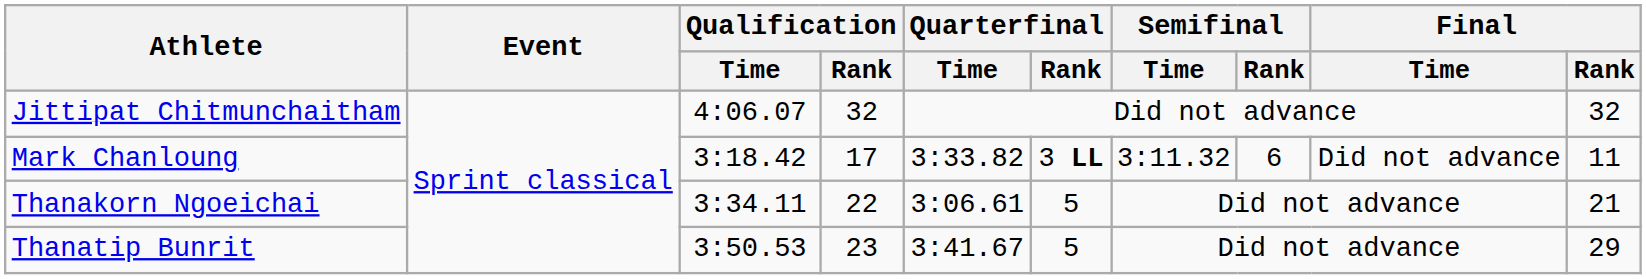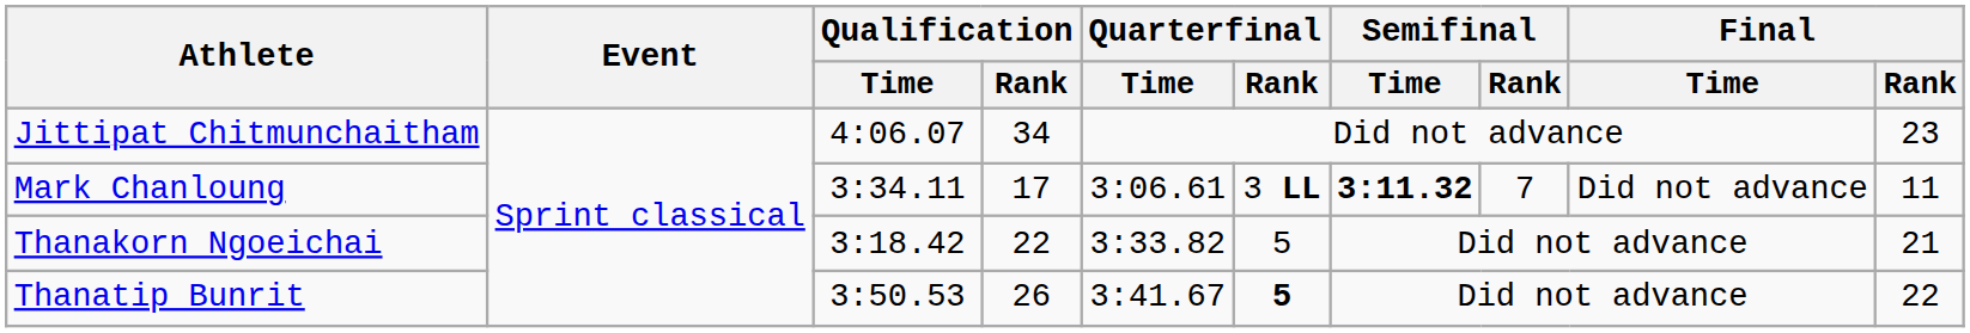 <table class=wikitable style=font-size:90%>
 <tr>
 <th rowspan=2>Athlete</th>
 <th rowspan=2>Event</th>
 <th colspan=2>Qualification</th>
 <th colspan=2>Quarterfinal</th>
 <th colspan=2>Semifinal</th>
 <th colspan=2>Final</th>
 </tr>
 <tr style=font-size:95%>
 <th>Time</th>
 <th>Rank</th>
 <th>Time</th>
 <th>Rank</th>
 <th>Time</th>
 <th>Rank</th>
 <th>Time</th>
 <th>Rank</th>
 </tr>
 <tr align=center>
 <td align=left><a href='#'>Jittipat Chitmunchaitham</a></td>
 <td align=left rowspan=4><a href='#'>Sprint classical</a></td>
 <td>4:06.07</td>
-<td>32</td>
+<td>34</td>
 <td colspan=5>Did not advance</td>
-<td>32</td>
+<td>23</td>
 </tr>
 <tr align=center>
 <td align=left><a href='#'>Mark Chanloung</a></td>
-<td>3:18.42</td>
+<td>3:34.11</td>
 <td>17</td>
-<td>3:33.82</td>
+<td>3:06.61</td>
 <td>3 <strong>LL</strong></td>
-<td>3:11.32</td>
-<td>6</td>
+<td><strong>3:11.32</strong></td>
+<td>7</td>
 <td>Did not advance</td>
 <td>11</td>
 </tr>
 <tr align=center>
 <td align=left><a href='#'>Thanakorn Ngoeichai</a></td>
-<td>3:34.11</td>
+<td>3:18.42</td>
 <td>22</td>
-<td>3:06.61</td>
+<td>3:33.82</td>
 <td>5</td>
 <td colspan=3>Did not advance</td>
 <td>21</td>
 </tr>
 <tr align=center>
 <td align=left><a href='#'>Thanatip Bunrit</a></td>
 <td>3:50.53</td>
-<td>23</td>
+<td>26</td>
 <td>3:41.67</td>
-<td>5</td>
+<td><strong>5</strong></td>
 <td colspan=3>Did not advance</td>
-<td>29</td>
+<td>22</td>
 </tr>
 </table>
